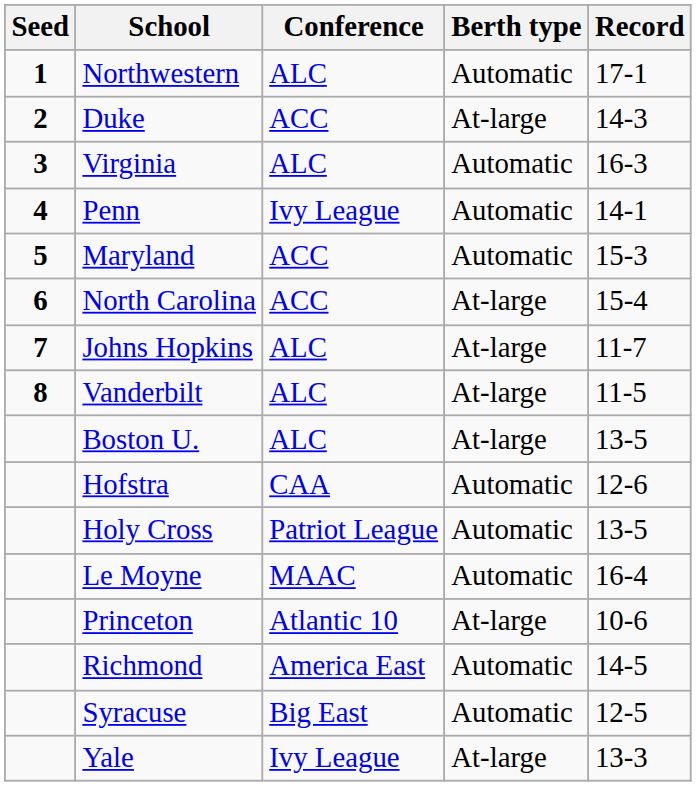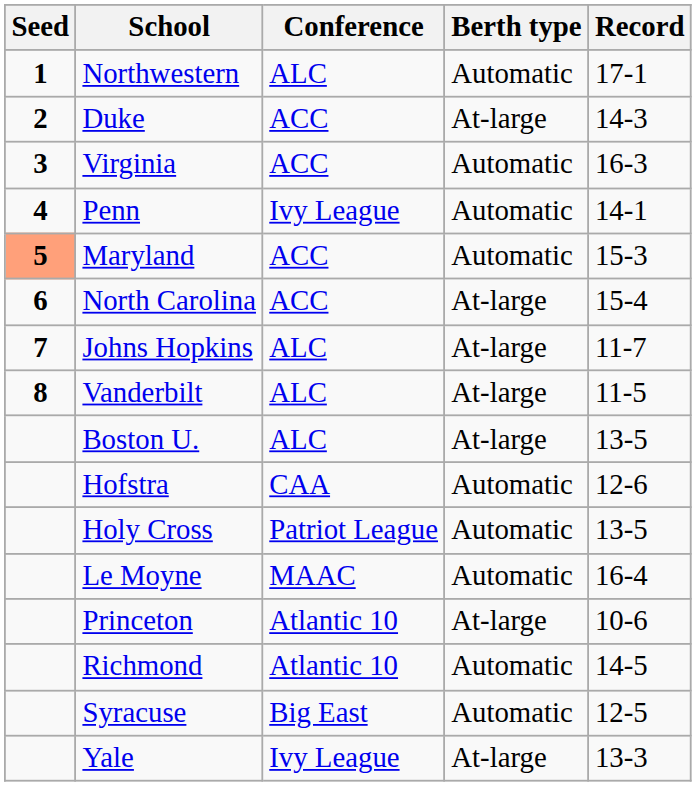 <table class="wikitable sortable">
 <tr>
 <th>Seed</th>
 <th>School</th>
 <th>Conference</th>
 <th>Berth type</th>
 <th>Record</th>
 </tr>
 <tr>
 <td align=center><strong>1</strong></td>
 <td><a href='#'>Northwestern</a></td>
 <td><a href='#'>ALC</a></td>
 <td>Automatic</td>
 <td>17-1</td>
 </tr>
 <tr>
 <td align=center><strong>2</strong></td>
 <td><a href='#'>Duke</a></td>
 <td><a href='#'>ACC</a></td>
 <td>At-large</td>
 <td>14-3</td>
 </tr>
 <tr>
 <td align=center><strong>3</strong></td>
 <td><a href='#'>Virginia</a></td>
-<td><a href='#'>ALC</a></td>
+<td><a href='#'>ACC</a></td>
 <td>Automatic</td>
 <td>16-3</td>
 </tr>
 <tr>
 <td align=center><strong>4</strong></td>
 <td><a href='#'>Penn</a></td>
 <td><a href='#'>Ivy League</a></td>
 <td>Automatic</td>
 <td>14-1</td>
 </tr>
 <tr>
-<td align=center><strong>5</strong></td>
+<td align=center style="background: lightsalmon;"><strong>5</strong></td>
 <td><a href='#'>Maryland</a></td>
 <td><a href='#'>ACC</a></td>
 <td>Automatic</td>
 <td>15-3</td>
 </tr>
 <tr>
 <td align=center><strong>6</strong></td>
 <td><a href='#'>North Carolina</a></td>
 <td><a href='#'>ACC</a></td>
 <td>At-large</td>
 <td>15-4</td>
 </tr>
 <tr>
 <td align=center><strong>7</strong></td>
 <td><a href='#'>Johns Hopkins</a></td>
 <td><a href='#'>ALC</a></td>
 <td>At-large</td>
 <td>11-7</td>
 </tr>
 <tr>
 <td align=center><strong>8</strong></td>
 <td><a href='#'>Vanderbilt</a></td>
 <td><a href='#'>ALC</a></td>
 <td>At-large</td>
 <td>11-5</td>
 </tr>
 <tr>
 <td></td>
 <td><a href='#'>Boston U.</a></td>
 <td><a href='#'>ALC</a></td>
 <td>At-large</td>
 <td>13-5</td>
 </tr>
 <tr>
 <td></td>
 <td><a href='#'>Hofstra</a></td>
 <td><a href='#'>CAA</a></td>
 <td>Automatic</td>
 <td>12-6</td>
 </tr>
 <tr>
 <td></td>
 <td><a href='#'>Holy Cross</a></td>
 <td><a href='#'>Patriot League</a></td>
 <td>Automatic</td>
 <td>13-5</td>
 </tr>
 <tr>
 <td></td>
 <td><a href='#'>Le Moyne</a></td>
 <td><a href='#'>MAAC</a></td>
 <td>Automatic</td>
 <td>16-4</td>
 </tr>
 <tr>
 <td></td>
 <td><a href='#'>Princeton</a></td>
 <td><a href='#'>Atlantic 10</a></td>
 <td>At-large</td>
 <td>10-6</td>
 </tr>
 <tr>
 <td></td>
 <td><a href='#'>Richmond</a></td>
-<td><a href='#'>America East</a></td>
+<td><a href='#'>Atlantic 10</a></td>
 <td>Automatic</td>
 <td>14-5</td>
 </tr>
 <tr>
 <td></td>
 <td><a href='#'>Syracuse</a></td>
 <td><a href='#'>Big East</a></td>
 <td>Automatic</td>
 <td>12-5</td>
 </tr>
 <tr>
 <td></td>
 <td><a href='#'>Yale</a></td>
 <td><a href='#'>Ivy League</a></td>
 <td>At-large</td>
 <td>13-3</td>
 </tr>
 </table>
